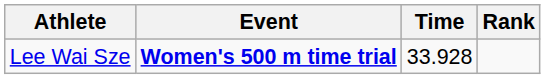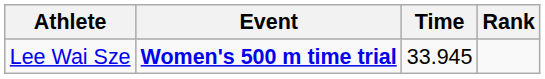 <table class=wikitable style="font-size:90%">
 <tr>
 <th>Athlete</th>
 <th>Event</th>
 <th>Time</th>
 <th>Rank</th>
 </tr>
 <tr>
 <td><a href='#'>Lee Wai Sze</a></td>
 <td><strong><a href='#'>Women's 500 m time trial</a></strong></td>
-<td align=center>33.928</td>
+<td align=center>33.945</td>
 <td align=center></td>
 </tr>
 </table>
